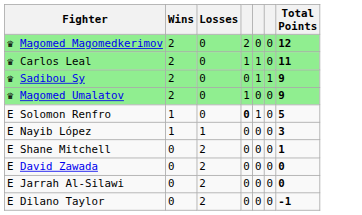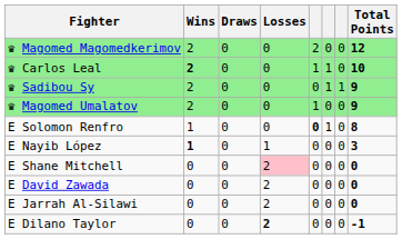 <table class="wikitable sortable">
 <tr>
 <th>Fighter</th>
 <th>Wins</th>
+<th>Draws</th>
 <th>Losses</th>
 <th></th>
 <th></th>
 <th></th>
 <th>Total<br> Points</th>
 </tr>
 <tr style="background:#90EE90;">
 <td>♛  <a href='#'>Magomed Magomedkerimov</a></td>
 <td>2</td>
 <td>0</td>
+<td>0</td>
 <td>2</td>
 <td>0</td>
 <td>0</td>
 <td><strong>12</strong></td>
 </tr>
 <tr style="background:#90EE90;">
 <td>♛  Carlos Leal</td>
-<td>2</td>
+<td><strong>2</strong></td>
+<td>0</td>
 <td>0</td>
 <td>1</td>
 <td>1</td>
 <td>0</td>
-<td><strong>11</strong></td>
+<td><strong>10</strong></td>
 </tr>
 <tr style="background:#90EE90;">
 <td>♛  <a href='#'>Sadibou Sy</a></td>
 <td>2</td>
+<td>0</td>
 <td>0</td>
 <td>0</td>
 <td>1</td>
 <td>1</td>
 <td><strong>9</strong></td>
 </tr>
 <tr style="background:#90EE90;">
 <td>♛  <a href='#'>Magomed Umalatov</a></td>
 <td>2</td>
 <td>0</td>
+<td>0</td>
 <td>1</td>
 <td>0</td>
 <td>0</td>
 <td><strong>9</strong></td>
 </tr>
 <tr>
 <td>E  Solomon Renfro</td>
 <td>1</td>
 <td>0</td>
+<td>0</td>
 <td><strong>0</strong></td>
 <td>1</td>
 <td>0</td>
-<td><strong>5</strong></td>
+<td><strong>8</strong></td>
 </tr>
 <tr>
 <td>E  Nayib López</td>
-<td>1</td>
+<td><strong>1</strong></td>
+<td>0</td>
 <td>1</td>
 <td>0</td>
 <td>0</td>
 <td>0</td>
 <td><strong>3</strong></td>
 </tr>
 <tr>
 <td>E  Shane Mitchell</td>
 <td>0</td>
-<td>2</td>
+<td>0</td>
+<td style="background: pink;">2</td>
 <td>0</td>
 <td>0</td>
 <td>0</td>
-<td><strong>1</strong></td>
+<td><strong>0</strong></td>
 </tr>
 <tr>
 <td>E  <a href='#'>David Zawada</a></td>
+<td>0</td>
 <td>0</td>
 <td>2</td>
 <td>0</td>
 <td>0</td>
 <td>0</td>
 <td><strong>0</strong></td>
 </tr>
 <tr>
 <td>E  Jarrah Al-Silawi</td>
 <td>0</td>
+<td>0</td>
 <td>2</td>
 <td>0</td>
 <td>0</td>
 <td>0</td>
 <td><strong>0</strong></td>
 </tr>
 <tr>
 <td>E  Dilano Taylor</td>
 <td>0</td>
-<td>2</td>
+<td>0</td>
+<td><strong>2</strong></td>
 <td>0</td>
 <td>0</td>
 <td>0</td>
 <td><strong>-1</strong></td>
 </tr>
 </table>
